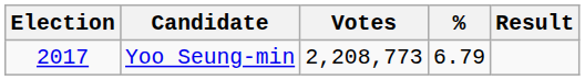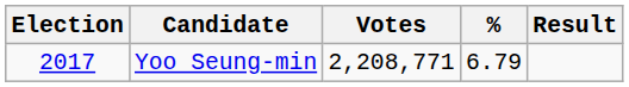 <table class="wikitable" style="text-align:center">
 <tr>
 <th>Election</th>
 <th>Candidate</th>
 <th>Votes</th>
 <th>%</th>
 <th>Result</th>
 </tr>
 <tr>
 <td><a href='#'>2017</a></td>
 <td><a href='#'>Yoo Seung-min</a></td>
-<td>2,208,773</td>
+<td>2,208,771</td>
 <td>6.79</td>
 <td></td>
 </tr>
 </table>
